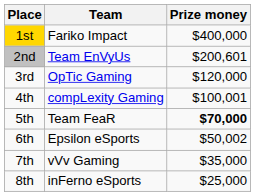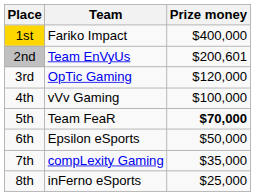 <table class="wikitable" style="text-align:left">
 <tr>
 <th>Place</th>
 <th>Team</th>
 <th>Prize money</th>
 </tr>
 <tr>
 <td style="text-align:center; background:gold;">1st</td>
 <td>Fariko Impact</td>
 <td style="text-align:right">$400,000</td>
 </tr>
 <tr>
 <td style="text-align:center; background:silver;">2nd</td>
 <td><a href='#'>Team EnVyUs</a></td>
 <td style="text-align:right">$200,601</td>
 </tr>
 <tr>
 <td style="text-align:center; background:bronze;">3rd</td>
 <td><a href='#'>OpTic Gaming</a></td>
 <td style="text-align:right">$120,000</td>
 </tr>
 <tr>
 <td style="text-align:center">4th</td>
-<td><a href='#'>compLexity Gaming</a></td>
-<td style="text-align:right">$100,001</td>
+<td>vVv Gaming</td>
+<td style="text-align:right">$100,000</td>
 </tr>
 <tr>
 <td style="text-align:center">5th</td>
 <td>Team FeaR</td>
 <td style="text-align:right"><strong>$70,000</strong></td>
 </tr>
 <tr>
 <td style="text-align:center">6th</td>
 <td>Epsilon eSports</td>
-<td style="text-align:right">$50,002</td>
+<td style="text-align:right">$50,000</td>
 </tr>
 <tr>
 <td style="text-align:center">7th</td>
-<td>vVv Gaming</td>
+<td><a href='#'>compLexity Gaming</a></td>
 <td style="text-align:right">$35,000</td>
 </tr>
 <tr>
 <td style="text-align:center">8th</td>
 <td>inFerno eSports</td>
 <td style="text-align:right">$25,000</td>
 </tr>
 </table>
